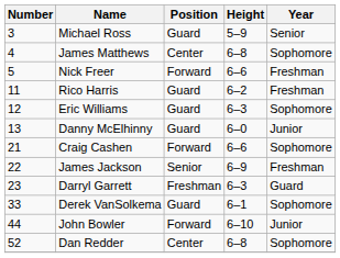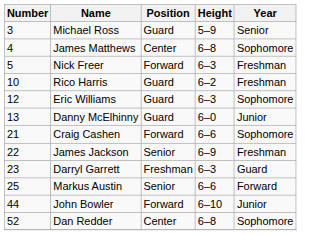 <table class="wikitable" style="font-size: 95%;">
 <tr>
 <th>Number</th>
 <th>Name</th>
 <th>Position</th>
 <th>Height</th>
 <th>Year</th>
 </tr>
 <tr>
 <td>3</td>
 <td>Michael Ross</td>
 <td>Guard</td>
 <td>5–9</td>
 <td>Senior</td>
 </tr>
 <tr>
 <td>4</td>
 <td>James Matthews</td>
 <td>Center</td>
 <td>6–8</td>
 <td>Sophomore</td>
 </tr>
 <tr>
 <td>5</td>
 <td>Nick Freer</td>
 <td>Forward</td>
-<td>6–6</td>
+<td>6–3</td>
 <td>Freshman</td>
 </tr>
 <tr>
-<td>11</td>
+<td>10</td>
 <td>Rico Harris</td>
 <td>Guard</td>
 <td>6–2</td>
 <td>Freshman</td>
 </tr>
 <tr>
 <td>12</td>
 <td>Eric Williams</td>
 <td>Guard</td>
 <td>6–3</td>
 <td>Sophomore</td>
 </tr>
 <tr>
 <td>13</td>
 <td>Danny McElhinny</td>
 <td>Guard</td>
 <td>6–0</td>
 <td>Junior</td>
 </tr>
 <tr>
 <td>21</td>
 <td>Craig Cashen</td>
 <td>Forward</td>
 <td>6–6</td>
 <td>Sophomore</td>
 </tr>
 <tr>
 <td>22</td>
 <td>James Jackson</td>
 <td>Senior</td>
 <td>6–9</td>
 <td>Freshman</td>
 </tr>
 <tr>
 <td>23</td>
 <td>Darryl Garrett</td>
 <td>Freshman</td>
 <td>6–3</td>
 <td>Guard</td>
 </tr>
 <tr>
-<td>33</td>
-<td>Derek VanSolkema</td>
-<td>Guard</td>
-<td>6–1</td>
-<td>Sophomore</td>
+<td>25</td>
+<td>Markus Austin</td>
+<td>Senior</td>
+<td>6–6</td>
+<td>Forward</td>
 </tr>
 <tr>
 <td>44</td>
 <td>John Bowler</td>
 <td>Forward</td>
 <td>6–10</td>
 <td>Junior</td>
 </tr>
 <tr>
 <td>52</td>
 <td>Dan Redder</td>
 <td>Center</td>
 <td>6–8</td>
 <td>Sophomore</td>
 </tr>
 <tr>
 </tr>
 </table>
